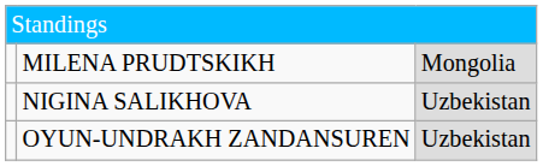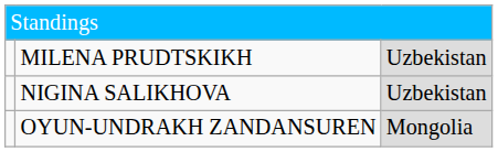 <table class="wikitable">
 <tr>
 <td colspan="3" style="background:#00baff;color:#fff">Standings</td>
 </tr>
 <tr>
 <td></td>
 <td>MILENA PRUDTSKIKH</td>
-<td style="background:#dddddd"> Mongolia</td>
+<td style="background:#dddddd"> Uzbekistan</td>
 </tr>
 <tr>
 <td></td>
 <td>NIGINA SALIKHOVA</td>
 <td style="background:#dddddd"> Uzbekistan</td>
 </tr>
 <tr>
 <td></td>
 <td>OYUN-UNDRAKH ZANDANSUREN</td>
-<td style="background:#dddddd"> Uzbekistan</td>
+<td style="background:#dddddd"> Mongolia</td>
 </tr>
 </table>
